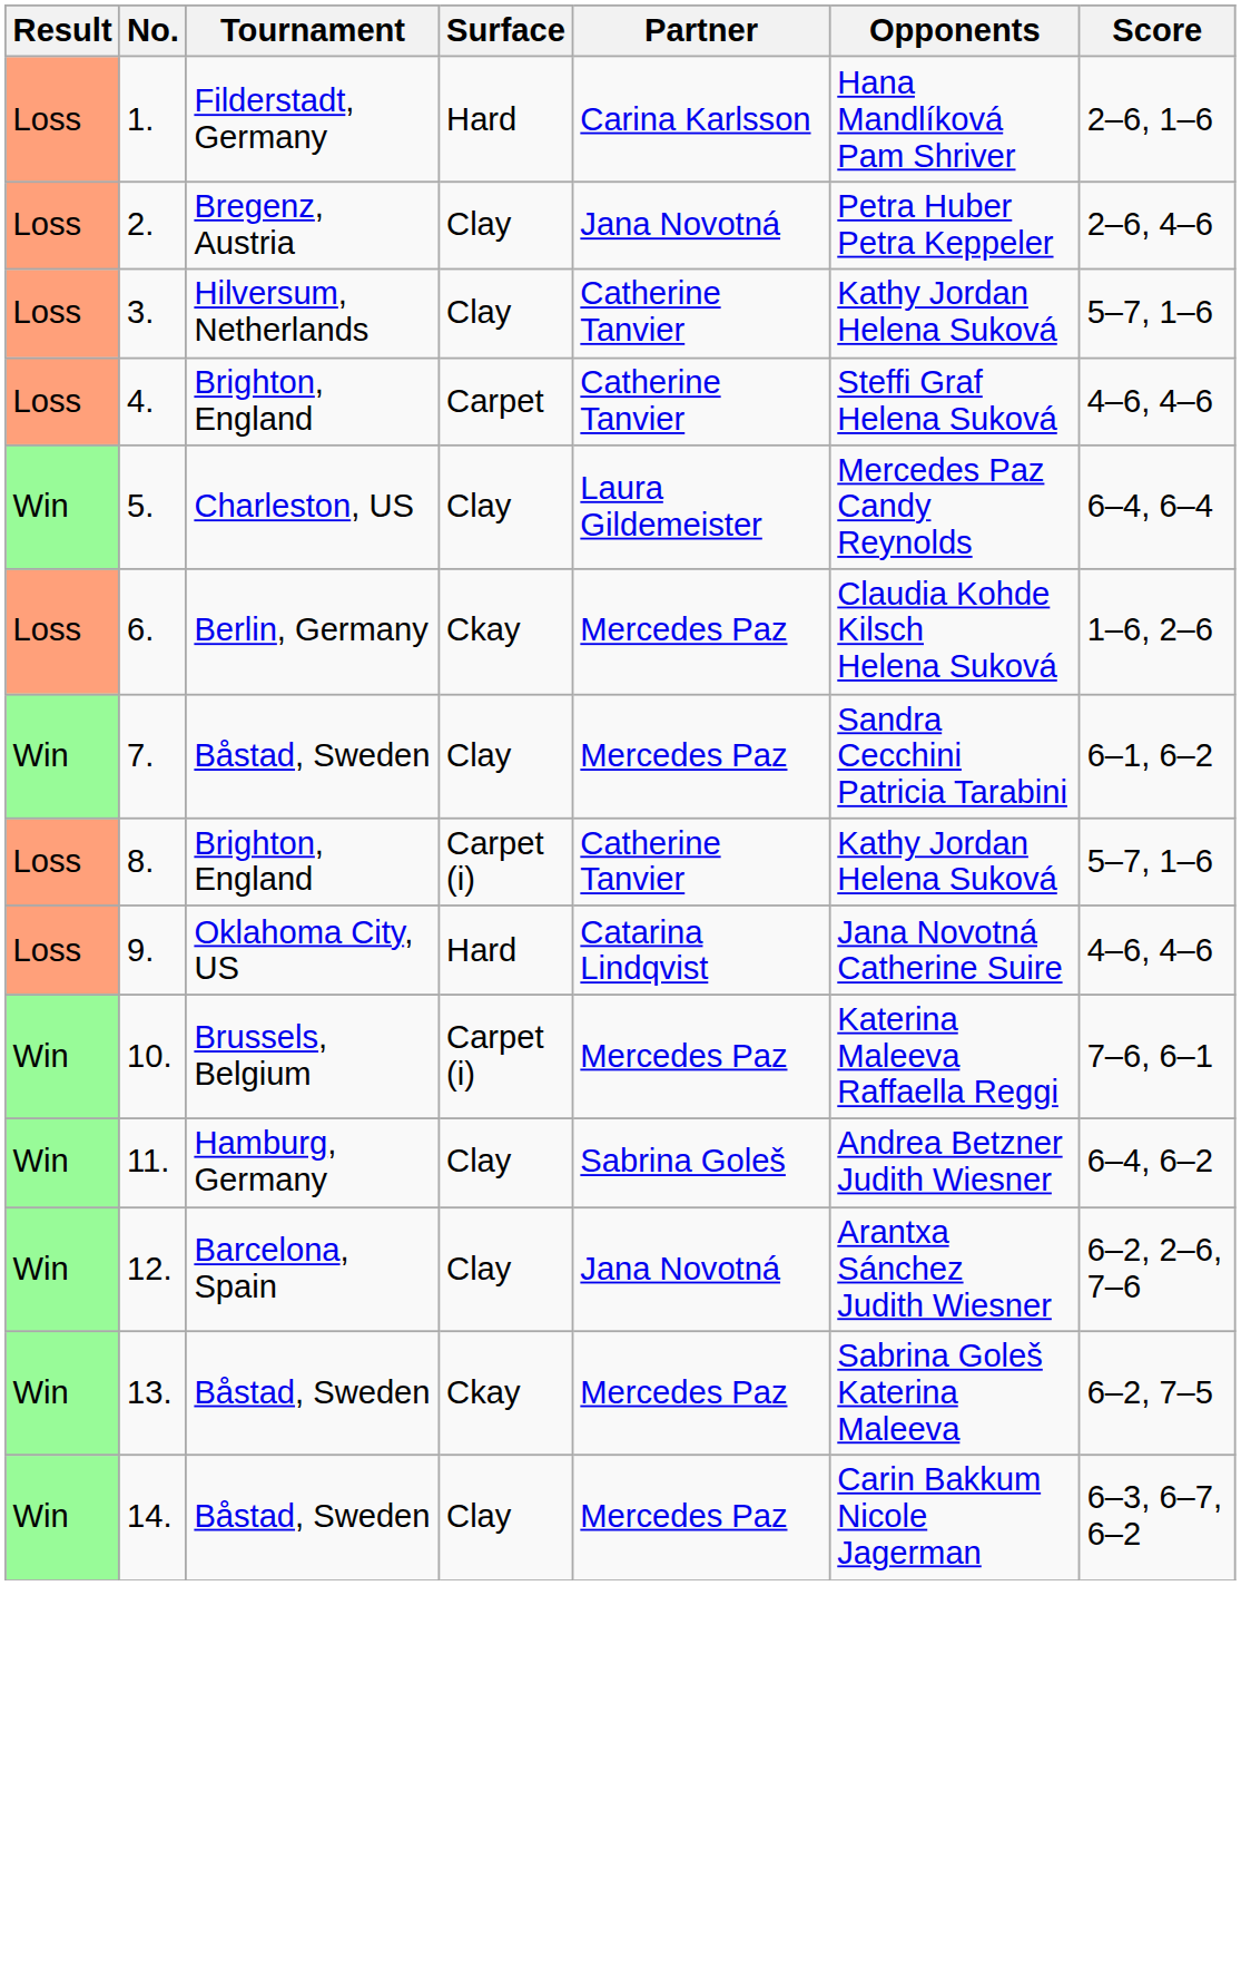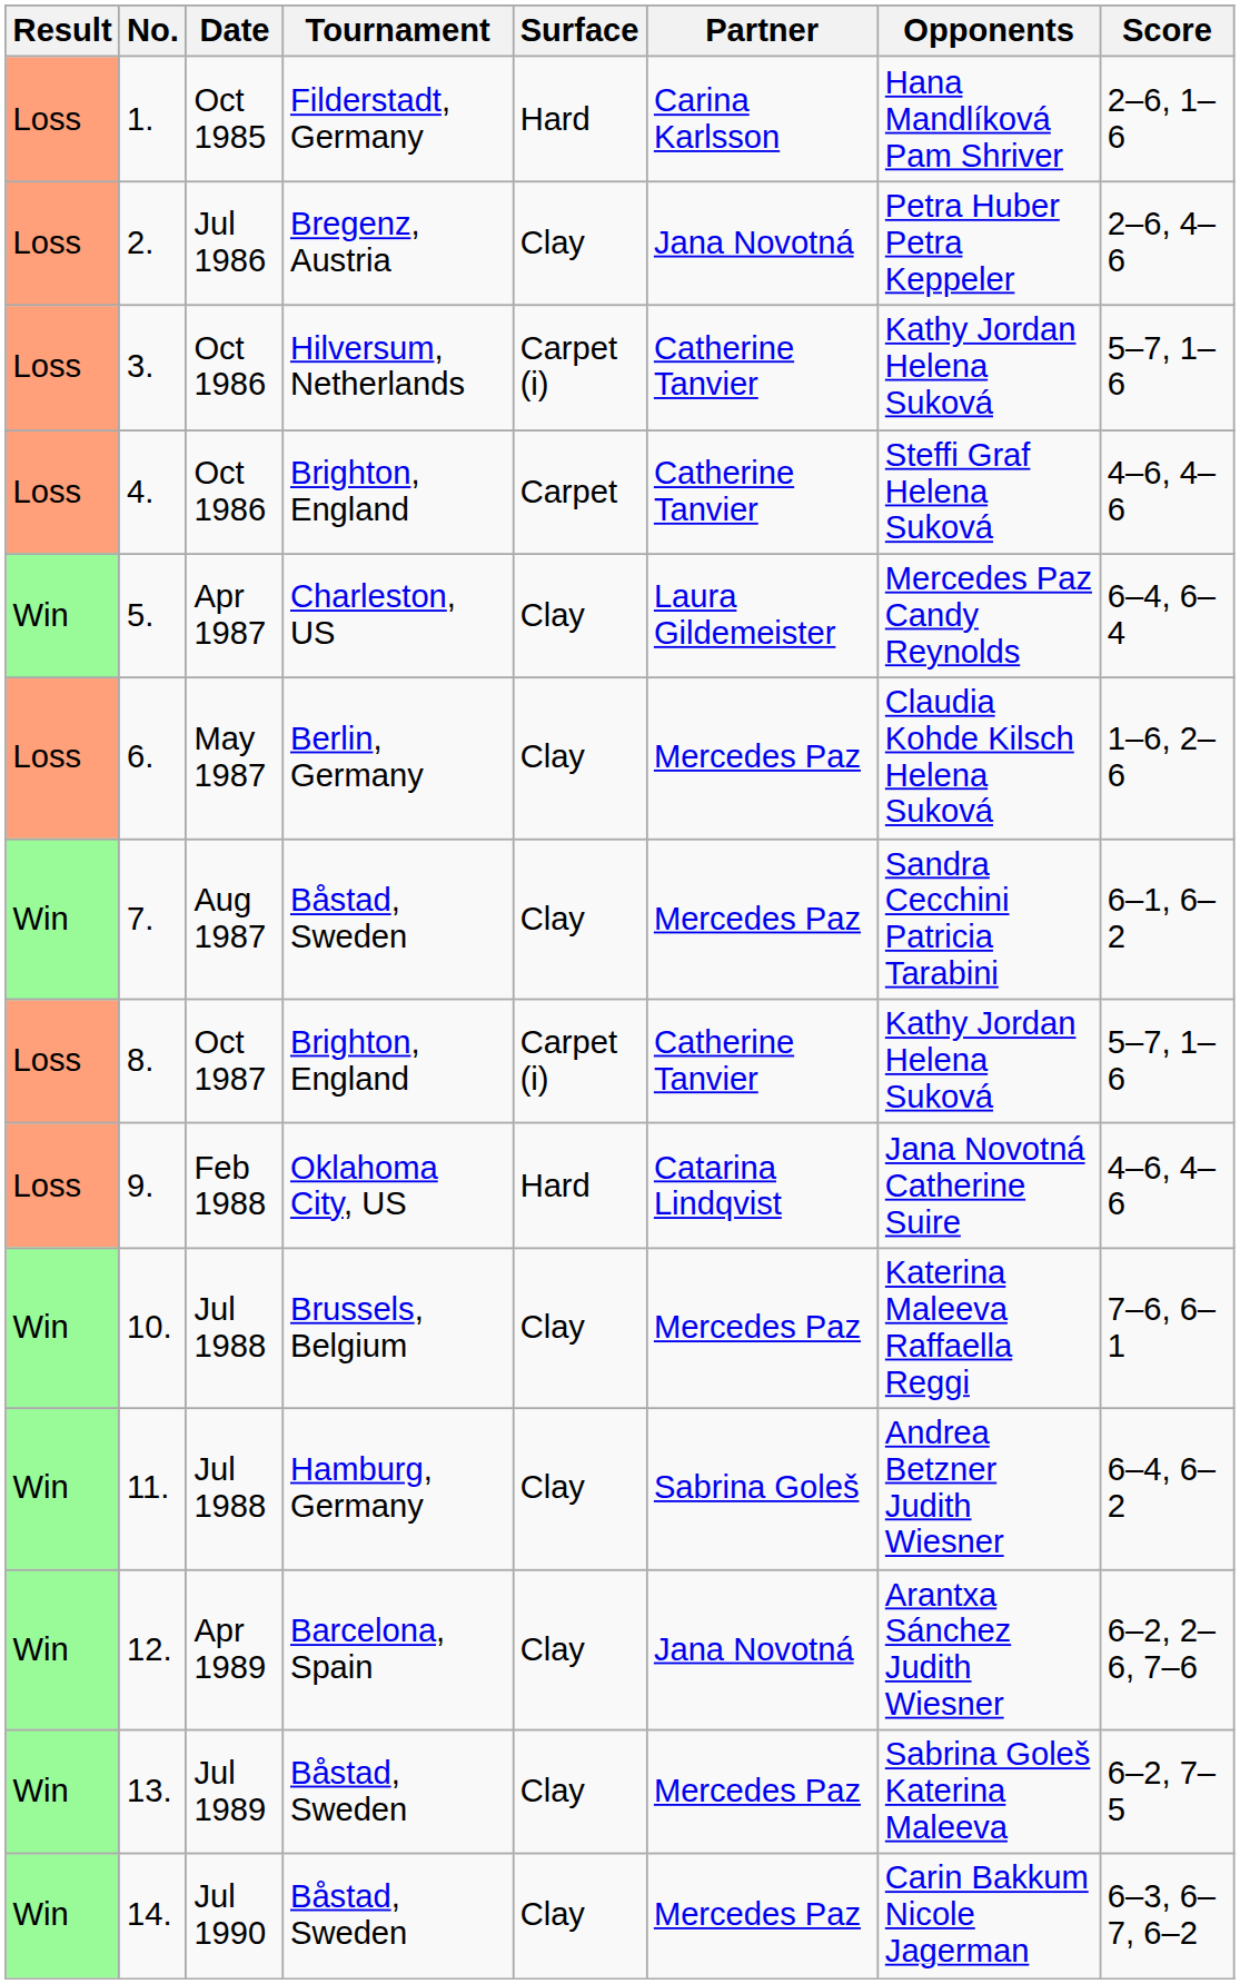 <table class="sortable wikitable">
 <tr>
 <th style="width:40px">Result</th>
 <th style="width:20px">No.</th>
+<th style="width:60px">Date</th>
 <th style="width:170px">Tournament</th>
 <th style="width:50px">Surface</th>
 <th style="width:180px">Partner</th>
 <th style="width:180px">Opponents</th>
 <th style="width:120px" class="unsortable">Score</th>
 </tr>
 <tr>
 <td style="background:#ffa07a;">Loss</td>
 <td>1.</td>
+<td>Oct 1985</td>
 <td><a href='#'>Filderstadt</a>, Germany</td>
 <td>Hard</td>
 <td> <a href='#'>Carina Karlsson</a></td>
 <td> <a href='#'>Hana Mandlíková</a><br> <a href='#'>Pam Shriver</a></td>
 <td>2–6, 1–6</td>
 </tr>
 <tr>
 <td style="background:#ffa07a;">Loss</td>
 <td>2.</td>
+<td>Jul 1986</td>
 <td><a href='#'>Bregenz</a>, Austria</td>
 <td>Clay</td>
 <td> <a href='#'>Jana Novotná</a></td>
 <td> <a href='#'>Petra Huber</a><br> <a href='#'>Petra Keppeler</a></td>
 <td>2–6, 4–6</td>
 </tr>
 <tr>
 <td style="background:#ffa07a;">Loss</td>
 <td>3.</td>
+<td>Oct 1986</td>
 <td><a href='#'>Hilversum</a>, Netherlands</td>
-<td>Clay</td>
+<td>Carpet (i)</td>
 <td> <a href='#'>Catherine Tanvier</a></td>
 <td> <a href='#'>Kathy Jordan</a><br> <a href='#'>Helena Suková</a></td>
 <td>5–7, 1–6</td>
 </tr>
 <tr>
 <td style="background:#ffa07a;">Loss</td>
 <td>4.</td>
+<td>Oct 1986</td>
 <td><a href='#'>Brighton</a>, England</td>
 <td>Carpet</td>
 <td> <a href='#'>Catherine Tanvier</a></td>
 <td> <a href='#'>Steffi Graf</a><br> <a href='#'>Helena Suková</a></td>
 <td>4–6, 4–6</td>
 </tr>
 <tr>
 <td style="background:#98fb98;">Win</td>
 <td>5.</td>
+<td>Apr 1987</td>
 <td><a href='#'>Charleston</a>, US</td>
 <td>Clay</td>
 <td> <a href='#'>Laura Gildemeister</a></td>
 <td> <a href='#'>Mercedes Paz</a><br> <a href='#'>Candy Reynolds</a></td>
 <td>6–4, 6–4</td>
 </tr>
 <tr>
 <td style="background:#ffa07a;">Loss</td>
 <td>6.</td>
+<td>May 1987</td>
 <td><a href='#'>Berlin</a>, Germany</td>
-<td>Ckay</td>
+<td>Clay</td>
 <td> <a href='#'>Mercedes Paz</a></td>
 <td> <a href='#'>Claudia Kohde Kilsch</a><br> <a href='#'>Helena Suková</a></td>
 <td>1–6, 2–6</td>
 </tr>
 <tr>
 <td style="background:#98fb98;">Win</td>
 <td>7.</td>
+<td>Aug 1987</td>
 <td><a href='#'>Båstad</a>, Sweden</td>
 <td>Clay</td>
 <td> <a href='#'>Mercedes Paz</a></td>
 <td> <a href='#'>Sandra Cecchini</a><br> <a href='#'>Patricia Tarabini</a></td>
 <td>6–1, 6–2</td>
 </tr>
 <tr>
 <td style="background:#ffa07a;">Loss</td>
 <td>8.</td>
+<td>Oct 1987</td>
 <td><a href='#'>Brighton</a>, England</td>
 <td>Carpet (i)</td>
 <td> <a href='#'>Catherine Tanvier</a></td>
 <td> <a href='#'>Kathy Jordan</a><br> <a href='#'>Helena Suková</a></td>
 <td>5–7, 1–6</td>
 </tr>
 <tr>
 <td style="background:#ffa07a;">Loss</td>
 <td>9.</td>
+<td>Feb 1988</td>
 <td><a href='#'>Oklahoma City</a>, US</td>
 <td>Hard</td>
 <td> <a href='#'>Catarina Lindqvist</a></td>
 <td> <a href='#'>Jana Novotná</a><br> <a href='#'>Catherine Suire</a></td>
 <td>4–6, 4–6</td>
 </tr>
 <tr>
 <td style="background:#98fb98;">Win</td>
 <td>10.</td>
+<td>Jul 1988</td>
 <td><a href='#'>Brussels</a>, Belgium</td>
-<td>Carpet (i)</td>
+<td>Clay</td>
 <td> <a href='#'>Mercedes Paz</a></td>
 <td> <a href='#'>Katerina Maleeva</a><br> <a href='#'>Raffaella Reggi</a></td>
 <td>7–6, 6–1</td>
 </tr>
 <tr>
 <td style="background:#98fb98;">Win</td>
 <td>11.</td>
+<td>Jul 1988</td>
 <td><a href='#'>Hamburg</a>, Germany</td>
 <td>Clay</td>
 <td> <a href='#'>Sabrina Goleš</a></td>
 <td> <a href='#'>Andrea Betzner</a><br> <a href='#'>Judith Wiesner</a></td>
 <td>6–4, 6–2</td>
 </tr>
 <tr>
 <td style="background:#98fb98;">Win</td>
 <td>12.</td>
+<td>Apr 1989</td>
 <td><a href='#'>Barcelona</a>, Spain</td>
 <td>Clay</td>
 <td> <a href='#'>Jana Novotná</a></td>
 <td> <a href='#'>Arantxa Sánchez</a><br> <a href='#'>Judith Wiesner</a></td>
 <td>6–2, 2–6, 7–6</td>
 </tr>
 <tr>
 <td style="background:#98fb98;">Win</td>
 <td>13.</td>
+<td>Jul 1989</td>
 <td><a href='#'>Båstad</a>, Sweden</td>
-<td>Ckay</td>
+<td>Clay</td>
 <td> <a href='#'>Mercedes Paz</a></td>
 <td> <a href='#'>Sabrina Goleš</a><br> <a href='#'>Katerina Maleeva</a></td>
 <td>6–2, 7–5</td>
 </tr>
 <tr>
 <td style="background:#98fb98;">Win</td>
 <td>14.</td>
+<td>Jul 1990</td>
 <td><a href='#'>Båstad</a>, Sweden</td>
 <td>Clay</td>
 <td> <a href='#'>Mercedes Paz</a></td>
 <td> <a href='#'>Carin Bakkum</a><br> <a href='#'>Nicole Jagerman</a></td>
 <td>6–3, 6–7, 6–2</td>
 </tr>
 </table>
